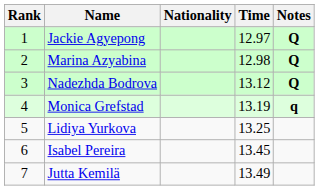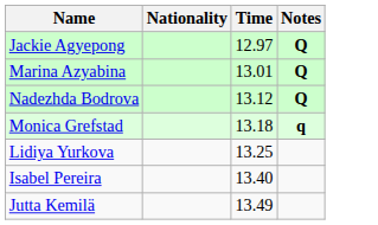 <table class="wikitable sortable" style="text-align:center">
 <tr>
-<th>Rank</th>
 <th>Name</th>
 <th>Nationality</th>
 <th>Time</th>
 <th>Notes</th>
 </tr>
 <tr bgcolor=ccffcc>
-<td>1</td>
 <td align=left><a href='#'>Jackie Agyepong</a></td>
 <td align=left></td>
 <td>12.97</td>
 <td><strong>Q</strong></td>
 </tr>
 <tr bgcolor=ccffcc>
-<td>2</td>
 <td align=left><a href='#'>Marina Azyabina</a></td>
 <td align=left></td>
-<td>12.98</td>
+<td>13.01</td>
 <td><strong>Q</strong></td>
 </tr>
 <tr bgcolor=ccffcc>
-<td>3</td>
 <td align=left><a href='#'>Nadezhda Bodrova</a></td>
 <td align=left></td>
 <td>13.12</td>
 <td><strong>Q</strong></td>
 </tr>
 <tr bgcolor=ddffdd>
-<td>4</td>
 <td align=left><a href='#'>Monica Grefstad</a></td>
 <td align=left></td>
-<td>13.19</td>
+<td>13.18</td>
 <td><strong>q</strong></td>
 </tr>
 <tr>
-<td>5</td>
 <td align=left><a href='#'>Lidiya Yurkova</a></td>
 <td align=left></td>
 <td>13.25</td>
 <td></td>
 </tr>
 <tr>
-<td>6</td>
 <td align=left><a href='#'>Isabel Pereira</a></td>
 <td align=left></td>
-<td>13.45</td>
+<td>13.40</td>
 <td></td>
 </tr>
 <tr>
-<td>7</td>
 <td align=left><a href='#'>Jutta Kemilä</a></td>
 <td align=left></td>
 <td>13.49</td>
 <td></td>
 </tr>
 </table>
